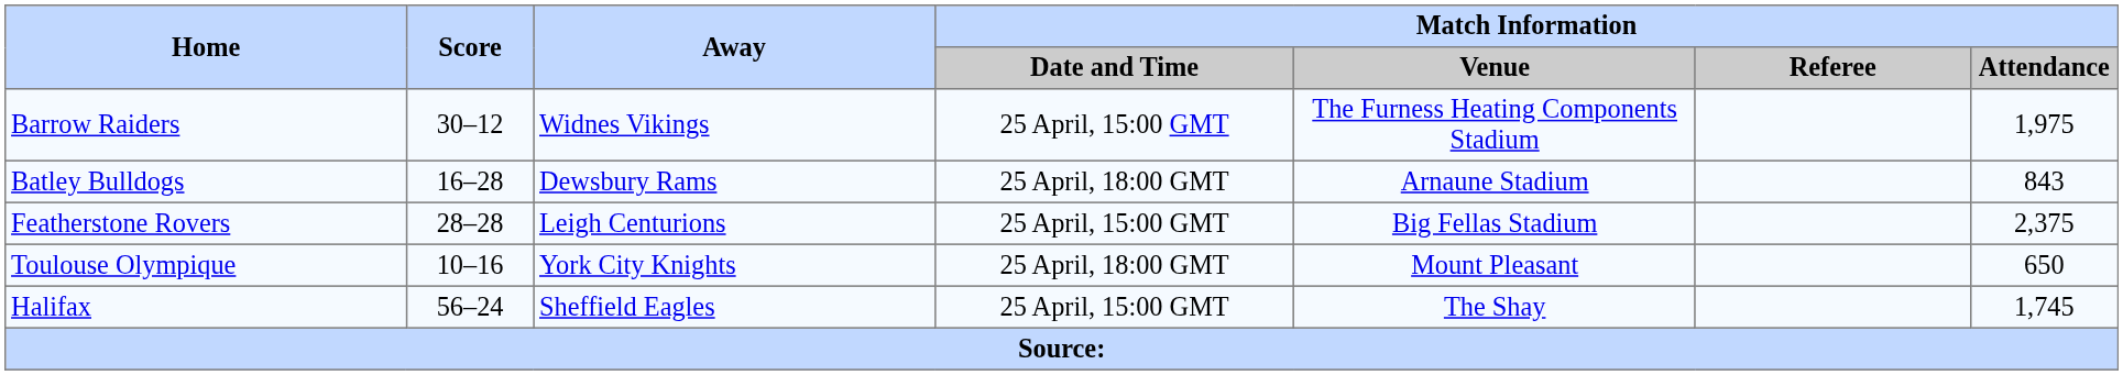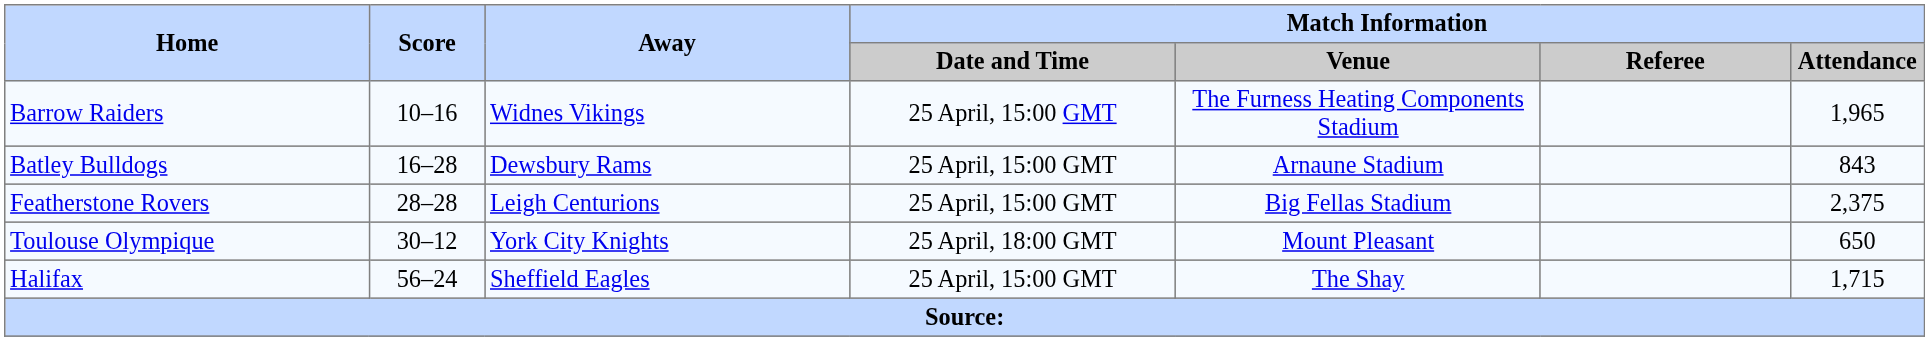 <table border=1 style="border-collapse:collapse; text-align:center;" cellpadding=3 cellspacing=0 width=100%>
 <tr bgcolor=#C1D8FF>
 <th rowspan=2 width=19%>Home</th>
 <th rowspan=2 width=6%>Score</th>
 <th rowspan=2 width=19%>Away</th>
 <th colspan=6>Match Information</th>
 </tr>
 <tr bgcolor=#CCCCCC>
 <th width=17%>Date and Time</th>
 <th width=19%>Venue</th>
 <th width=13%>Referee</th>
 <th width=7%>Attendance</th>
 </tr>
 <tr bgcolor=#F5FAFF>
 <td align=left> <a href='#'>Barrow Raiders</a></td>
-<td>30–12</td>
+<td>10–16</td>
 <td align=left> <a href='#'>Widnes Vikings</a></td>
 <td>25 April, 15:00 <a href='#'>GMT</a></td>
 <td><a href='#'>The Furness Heating Components Stadium</a></td>
 <td></td>
-<td>1,975</td>
+<td>1,965</td>
 </tr>
 <tr bgcolor=#F5FAFF>
 <td align=left> <a href='#'>Batley Bulldogs</a></td>
 <td>16–28</td>
 <td align=left> <a href='#'>Dewsbury Rams</a></td>
-<td>25 April, 18:00 GMT</td>
+<td>25 April, 15:00 GMT</td>
 <td><a href='#'>Arnaune Stadium</a></td>
 <td></td>
 <td>843</td>
 </tr>
 <tr bgcolor=#F5FAFF>
 <td align=left> <a href='#'>Featherstone Rovers</a></td>
 <td>28–28</td>
 <td align=left> <a href='#'>Leigh Centurions</a></td>
 <td>25 April, 15:00 GMT</td>
 <td><a href='#'>Big Fellas Stadium</a></td>
 <td></td>
 <td>2,375</td>
 </tr>
 <tr bgcolor=#F5FAFF>
 <td align=left> <a href='#'>Toulouse Olympique</a></td>
-<td>10–16</td>
+<td>30–12</td>
 <td align=left> <a href='#'>York City Knights</a></td>
 <td>25 April, 18:00 GMT</td>
 <td><a href='#'>Mount Pleasant</a></td>
 <td></td>
 <td>650</td>
 </tr>
 <tr bgcolor=#F5FAFF>
 <td align=left> <a href='#'>Halifax</a></td>
 <td>56–24</td>
 <td align=left> <a href='#'>Sheffield Eagles</a></td>
 <td>25 April, 15:00 GMT</td>
 <td><a href='#'>The Shay</a></td>
 <td></td>
-<td>1,745</td>
+<td>1,715</td>
 </tr>
 <tr bgcolor=#C1D8FF>
 <th colspan=12>Source:</th>
 </tr>
 </table>
